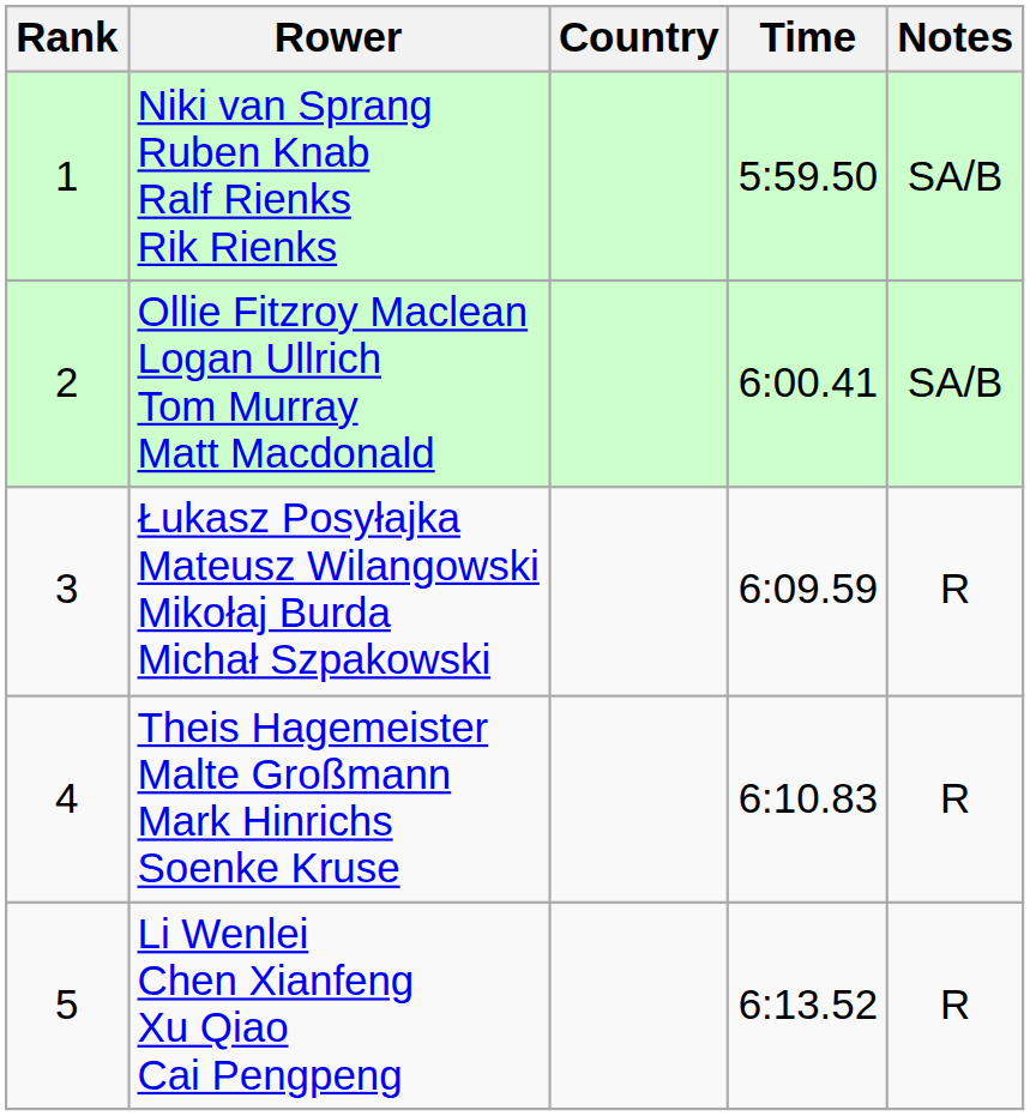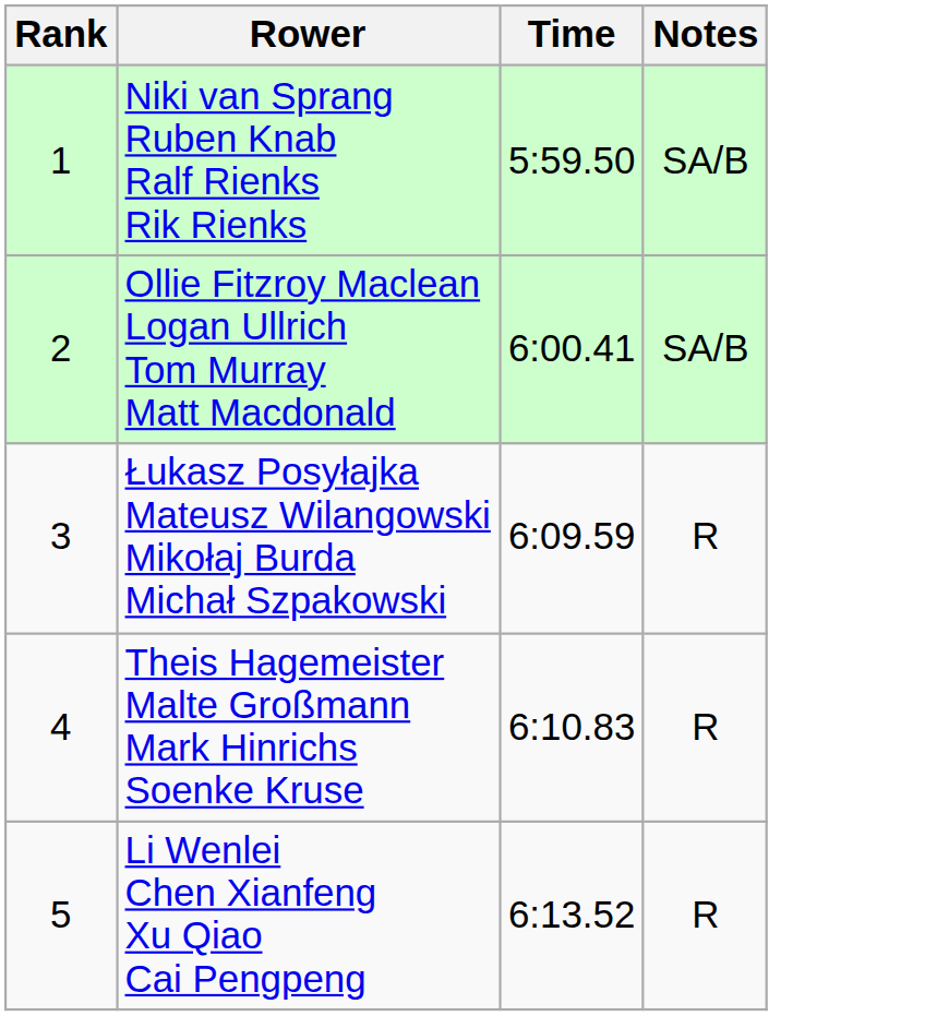 <table class="wikitable" style="text-align:center">
 <tr>
 <th>Rank</th>
 <th>Rower</th>
-<th>Country</th>
 <th>Time</th>
 <th>Notes</th>
 </tr>
 <tr bgcolor=ccffcc>
 <td>1</td>
 <td align="left"><a href='#'>Niki van Sprang</a><br><a href='#'>Ruben Knab</a><br><a href='#'>Ralf Rienks</a><br><a href='#'>Rik Rienks</a></td>
-<td align="left"></td>
 <td>5:59.50</td>
 <td>SA/B</td>
 </tr>
 <tr bgcolor=ccffcc>
 <td>2</td>
 <td align="left"><a href='#'>Ollie Fitzroy Maclean</a><br><a href='#'>Logan Ullrich</a><br><a href='#'>Tom Murray</a><br><a href='#'>Matt Macdonald</a></td>
-<td align="left"></td>
 <td>6:00.41</td>
 <td>SA/B</td>
 </tr>
 <tr>
 <td>3</td>
 <td align="left"><a href='#'>Łukasz Posyłajka</a><br><a href='#'>Mateusz Wilangowski</a><br><a href='#'>Mikołaj Burda</a><br><a href='#'>Michał Szpakowski</a></td>
-<td align="left"></td>
 <td>6:09.59</td>
 <td>R</td>
 </tr>
 <tr>
 <td>4</td>
 <td align="left"><a href='#'>Theis Hagemeister</a><br><a href='#'>Malte Großmann</a><br><a href='#'>Mark Hinrichs</a><br><a href='#'>Soenke Kruse</a></td>
-<td align="left"></td>
 <td>6:10.83</td>
 <td>R</td>
 </tr>
 <tr>
 <td>5</td>
 <td align="left"><a href='#'>Li Wenlei</a><br><a href='#'>Chen Xianfeng</a><br><a href='#'>Xu Qiao</a><br><a href='#'>Cai Pengpeng</a></td>
-<td align="left"></td>
 <td>6:13.52</td>
 <td>R</td>
 </tr>
 </table>
